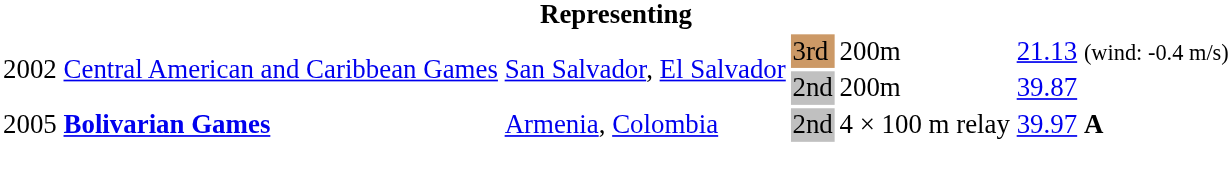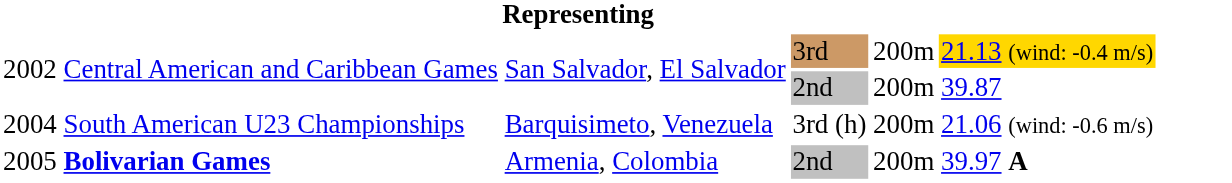 <table>
 <tr>
 <th colspan="6">Representing </th>
 </tr>
 <tr>
 <td rowspan=2>2002</td>
 <td rowspan=2><a href='#'>Central American and Caribbean Games</a></td>
 <td rowspan=2><a href='#'>San Salvador</a>, <a href='#'>El Salvador</a></td>
 <td bgcolor="cc9966">3rd</td>
 <td>200m</td>
-<td><a href='#'>21.13</a> <small>(wind: -0.4 m/s)</small></td>
+<td style="background: gold;"><a href='#'>21.13</a> <small>(wind: -0.4 m/s)</small></td>
 </tr>
 <tr>
 <td bgcolor=silver>2nd</td>
 <td>200m</td>
 <td><a href='#'>39.87</a></td>
 </tr>
 <tr>
+<td>2004</td>
+<td><a href='#'>South American U23 Championships</a></td>
+<td><a href='#'>Barquisimeto</a>, <a href='#'>Venezuela</a></td>
+<td>3rd (h) </td>
+<td>200m</td>
+<td><a href='#'>21.06</a> <small>(wind: -0.6 m/s)</small></td>
+</tr>
+<tr>
 <td>2005</td>
 <td><strong><a href='#'>Bolivarian Games</a></strong></td>
 <td><a href='#'>Armenia</a>, <a href='#'>Colombia</a></td>
 <td bgcolor=silver>2nd</td>
-<td>4 × 100 m relay</td>
+<td>200m</td>
 <td><a href='#'>39.97</a> <strong>A</strong></td>
 </tr>
 </table>
